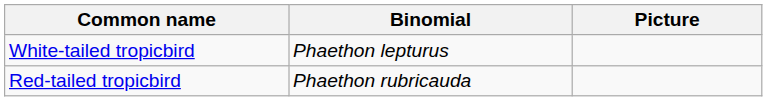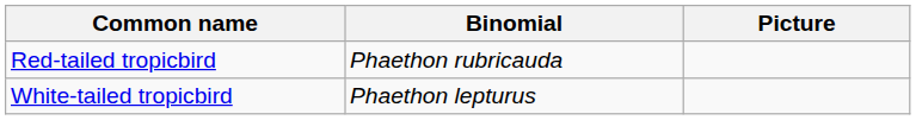 <table width=50% class="wikitable">
 <tr>
 <th width=30%>Common name</th>
 <th width=30%>Binomial</th>
 <th width=20%>Picture</th>
 </tr>
 <tr>
+<td><a href='#'>Red-tailed tropicbird</a></td>
+<td><em>Phaethon rubricauda</em></td>
+<td></td>
+</tr>
+<tr>
 <td><a href='#'>White-tailed tropicbird</a></td>
 <td><em>Phaethon lepturus</em></td>
 <td></td>
 </tr>
-<tr>
-<td><a href='#'>Red-tailed tropicbird</a></td>
-<td><em>Phaethon rubricauda</em></td>
-<td></td>
-</tr>
 </table>
